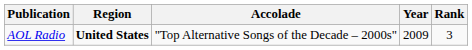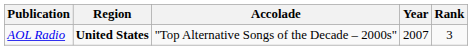 <table class="wikitable">
 <tr>
 <th>Publication</th>
 <th>Region</th>
 <th>Accolade</th>
 <th>Year</th>
 <th>Rank</th>
 </tr>
 <tr>
 <td><em><a href='#'>AOL Radio</a></em></td>
 <td><strong>United States</strong></td>
 <td>"Top Alternative Songs of the Decade – 2000s"</td>
-<td>2009</td>
+<td>2007</td>
 <td style="text-align:center;">3</td>
 </tr>
 </table>
